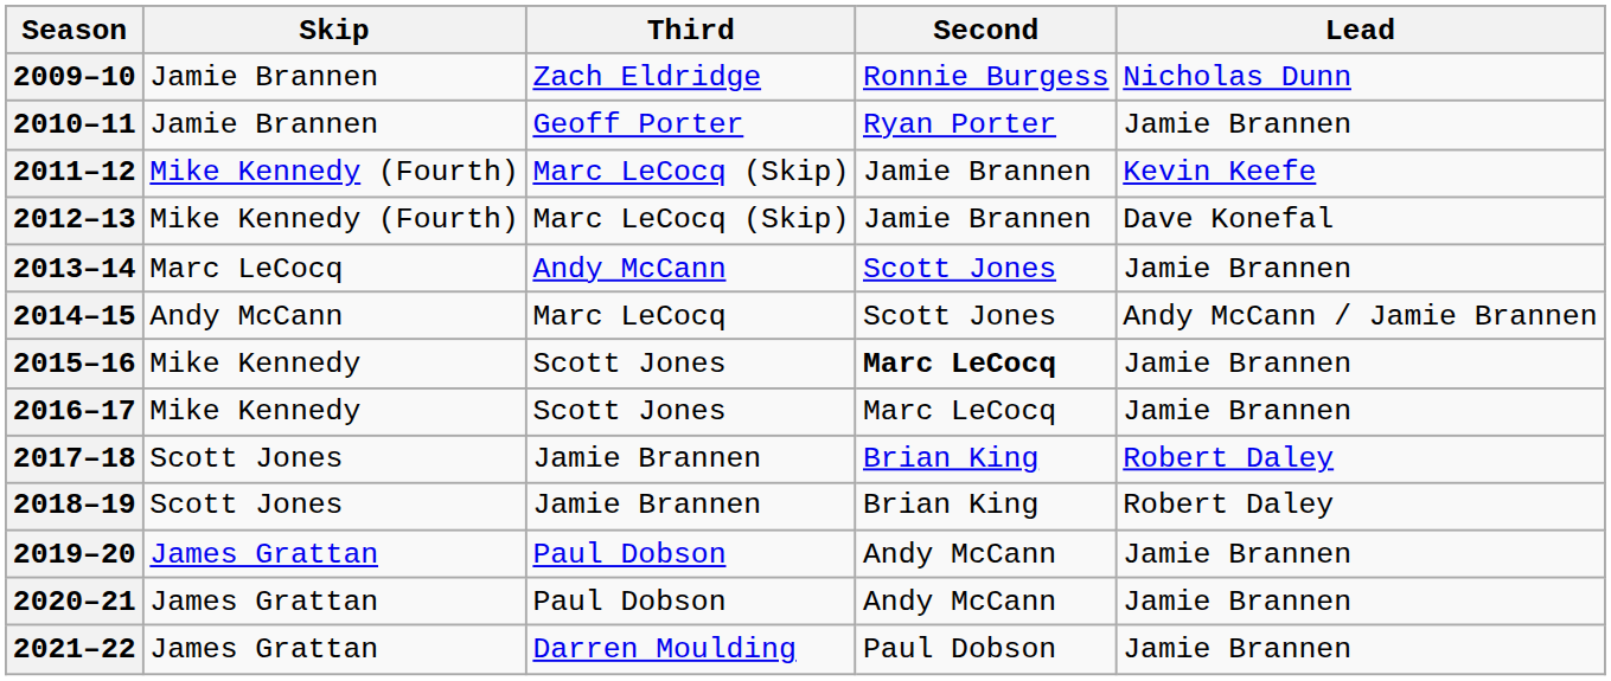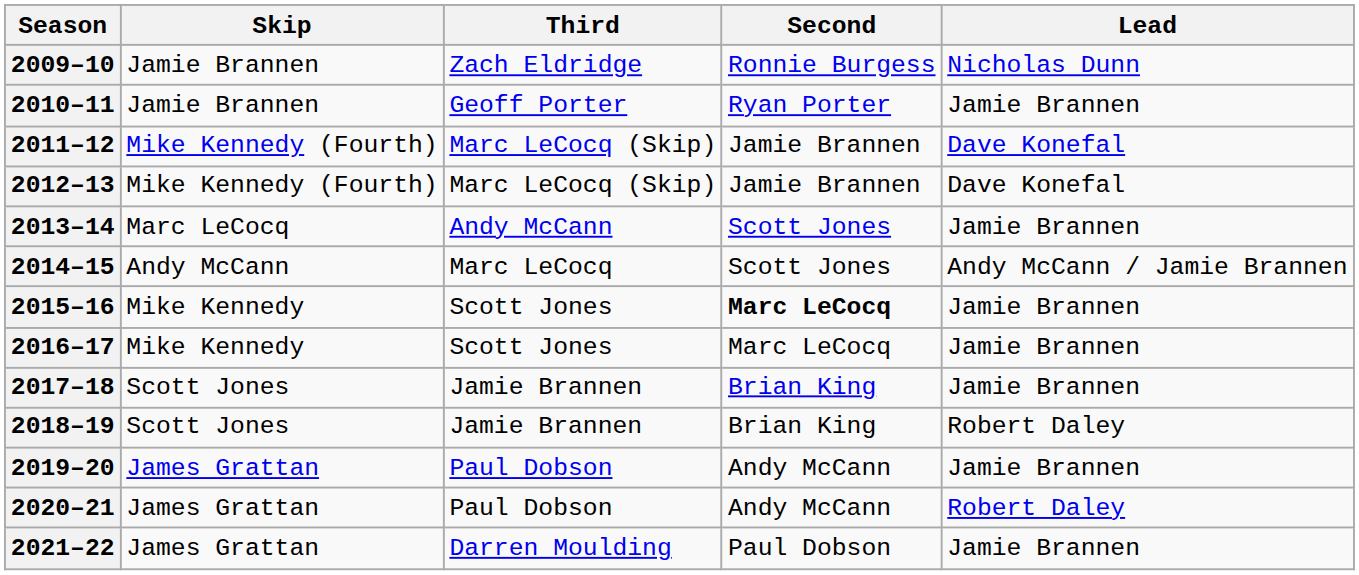 <table class="wikitable">
 <tr>
 <th scope="col">Season</th>
 <th scope="col">Skip</th>
 <th scope="col">Third</th>
 <th scope="col">Second</th>
 <th scope="col">Lead</th>
 </tr>
 <tr>
 <th scope="row">2009–10</th>
 <td>Jamie Brannen</td>
 <td><a href='#'>Zach Eldridge</a></td>
 <td><a href='#'>Ronnie Burgess</a></td>
 <td><a href='#'>Nicholas Dunn</a></td>
 </tr>
 <tr>
 <th scope="row">2010–11</th>
 <td>Jamie Brannen</td>
 <td><a href='#'>Geoff Porter</a></td>
 <td><a href='#'>Ryan Porter</a></td>
 <td>Jamie Brannen</td>
 </tr>
 <tr>
 <th scope="row">2011–12</th>
 <td><a href='#'>Mike Kennedy</a> (Fourth)</td>
 <td><a href='#'>Marc LeCocq</a> (Skip)</td>
 <td>Jamie Brannen</td>
-<td><a href='#'>Kevin Keefe</a></td>
+<td><a href='#'>Dave Konefal</a></td>
 </tr>
 <tr>
 <th scope="row">2012–13</th>
 <td>Mike Kennedy (Fourth)</td>
 <td>Marc LeCocq (Skip)</td>
 <td>Jamie Brannen</td>
 <td>Dave Konefal</td>
 </tr>
 <tr>
 <th scope="row">2013–14</th>
 <td>Marc LeCocq</td>
 <td><a href='#'>Andy McCann</a></td>
 <td><a href='#'>Scott Jones</a></td>
 <td>Jamie Brannen</td>
 </tr>
 <tr>
 <th scope="row">2014–15</th>
 <td>Andy McCann</td>
 <td>Marc LeCocq</td>
 <td>Scott Jones</td>
 <td>Andy McCann / Jamie Brannen</td>
 </tr>
 <tr>
 <th scope="row">2015–16</th>
 <td>Mike Kennedy</td>
 <td>Scott Jones</td>
 <td><strong>Marc LeCocq</strong></td>
 <td>Jamie Brannen</td>
 </tr>
 <tr>
 <th scope="row">2016–17</th>
 <td>Mike Kennedy</td>
 <td>Scott Jones</td>
 <td>Marc LeCocq</td>
 <td>Jamie Brannen</td>
 </tr>
 <tr>
 <th scope="row">2017–18</th>
 <td>Scott Jones</td>
 <td>Jamie Brannen</td>
 <td><a href='#'>Brian King</a></td>
-<td><a href='#'>Robert Daley</a></td>
+<td>Jamie Brannen</td>
 </tr>
 <tr>
 <th scope="row">2018–19</th>
 <td>Scott Jones</td>
 <td>Jamie Brannen</td>
 <td>Brian King</td>
 <td>Robert Daley</td>
 </tr>
 <tr>
 <th scope="row">2019–20</th>
 <td><a href='#'>James Grattan</a></td>
 <td><a href='#'>Paul Dobson</a></td>
 <td>Andy McCann</td>
 <td>Jamie Brannen</td>
 </tr>
 <tr>
 <th scope="row">2020–21</th>
 <td>James Grattan</td>
 <td>Paul Dobson</td>
 <td>Andy McCann</td>
-<td>Jamie Brannen</td>
+<td><a href='#'>Robert Daley</a></td>
 </tr>
 <tr>
 <th scope="row">2021–22</th>
 <td>James Grattan</td>
 <td><a href='#'>Darren Moulding</a></td>
 <td>Paul Dobson</td>
 <td>Jamie Brannen</td>
 </tr>
 </table>
